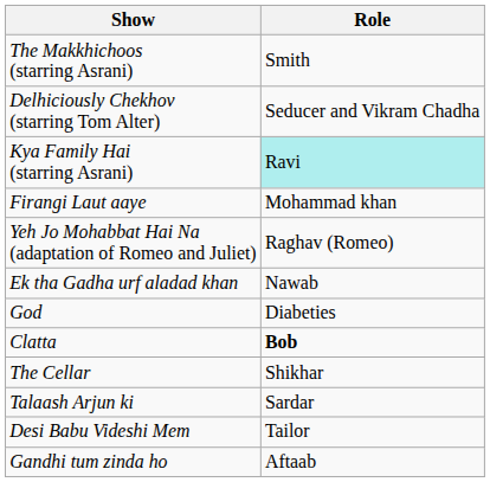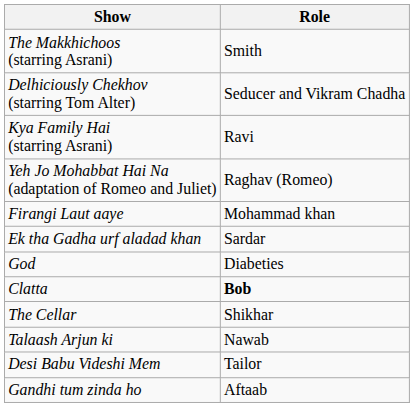 <table class="wikitable">
 <tr>
 <th>Show</th>
 <th>Role</th>
 </tr>
 <tr>
 <td><em>The Makkhichoos</em><br>(starring Asrani)</td>
 <td>Smith</td>
 </tr>
 <tr>
 <td><em>Delhiciously Chekhov</em><br>(starring Tom Alter)</td>
 <td>Seducer and Vikram Chadha</td>
 </tr>
 <tr>
 <td><em>Kya Family Hai</em><br>(starring Asrani)</td>
-<td style="background: paleturquoise;">Ravi</td>
+<td>Ravi</td>
+</tr>
+<tr>
+<td><em>Yeh Jo Mohabbat Hai Na</em><br>(adaptation of Romeo and Juliet)</td>
+<td>Raghav (Romeo)</td>
 </tr>
 <tr>
 <td><em>Firangi Laut aaye</em></td>
 <td>Mohammad khan</td>
 </tr>
 <tr>
-<td><em>Yeh Jo Mohabbat Hai Na</em><br>(adaptation of Romeo and Juliet)</td>
-<td>Raghav (Romeo)</td>
-</tr>
-<tr>
 <td><em>Ek tha Gadha urf aladad khan</em></td>
-<td>Nawab</td>
+<td>Sardar</td>
 </tr>
 <tr>
 <td><em>God</em></td>
 <td>Diabeties</td>
 </tr>
 <tr>
 <td><em>Clatta</em></td>
 <td><strong>Bob</strong></td>
 </tr>
 <tr>
 <td><em>The Cellar</em></td>
 <td>Shikhar</td>
 </tr>
 <tr>
 <td><em>Talaash Arjun ki</em></td>
-<td>Sardar</td>
+<td>Nawab</td>
 </tr>
 <tr>
 <td><em>Desi Babu Videshi Mem</em></td>
 <td>Tailor</td>
 </tr>
 <tr>
 <td><em>Gandhi tum zinda ho</em></td>
 <td>Aftaab</td>
 </tr>
 </table>
